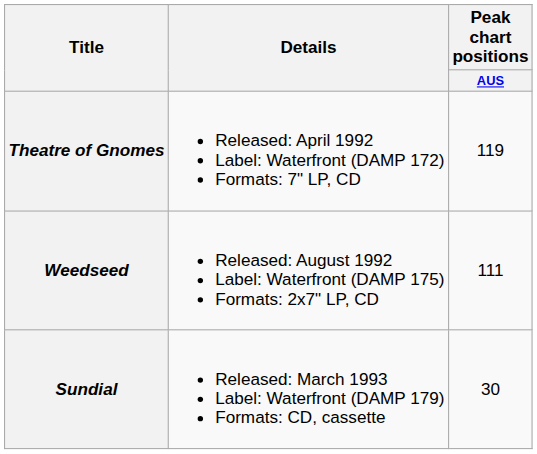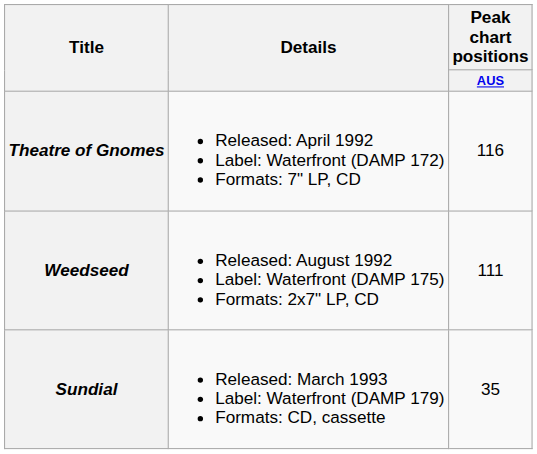 <table class="wikitable plainrowheaders" style="text-align:center;">
 <tr>
 <th rowspan="2">Title</th>
 <th rowspan="2">Details</th>
 <th>Peak chart positions</th>
 </tr>
 <tr>
 <th style="width:3em;font-size:75%;"><a href='#'>AUS</a><br></th>
 </tr>
 <tr>
 <th scope="row"><em>Theatre of Gnomes</em></th>
 <td align="left"><br><ul><li>Released: April 1992</li><li>Label: Waterfront (DAMP 172)</li><li>Formats: 7" LP, CD</li></ul></td>
-<td>119</td>
+<td>116</td>
 </tr>
 <tr>
 <th scope="row"><em>Weedseed</em></th>
 <td align="left"><br><ul><li>Released: August 1992</li><li>Label: Waterfront (DAMP 175)</li><li>Formats: 2x7" LP, CD</li></ul></td>
 <td>111</td>
 </tr>
 <tr>
 <th scope="row"><em>Sundial</em></th>
 <td align="left"><br><ul><li>Released: March 1993</li><li>Label: Waterfront (DAMP 179)</li><li>Formats: CD, cassette</li></ul></td>
-<td>30</td>
+<td>35</td>
 </tr>
 </table>
